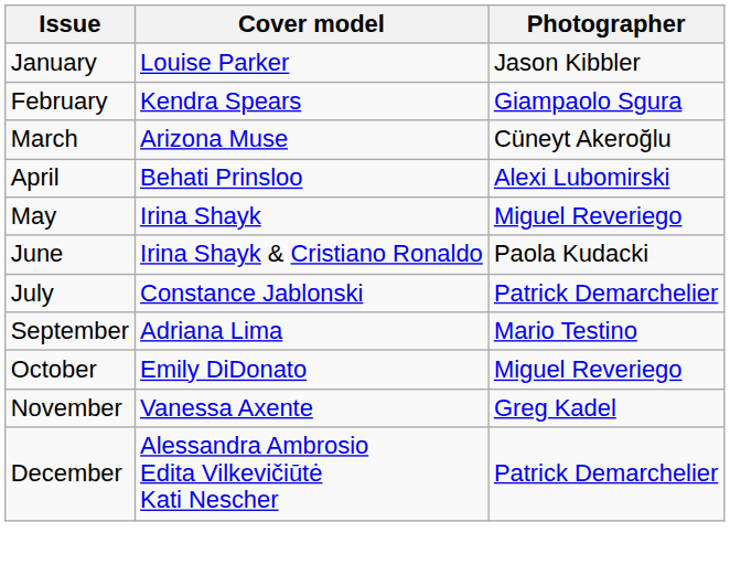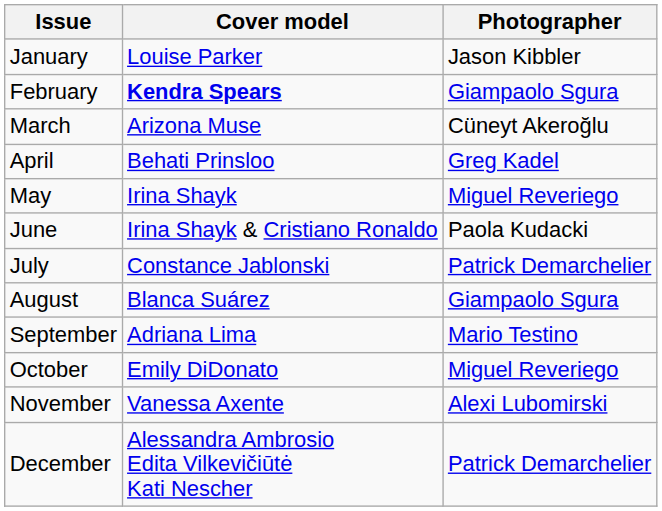 <table class="wikitable">
 <tr>
 <th>Issue</th>
 <th>Cover model</th>
 <th>Photographer</th>
 </tr>
 <tr>
 <td>January</td>
 <td><a href='#'>Louise Parker</a></td>
 <td>Jason Kibbler</td>
 </tr>
 <tr>
 <td>February</td>
-<td><a href='#'>Kendra Spears</a></td>
+<td><strong><a href='#'>Kendra Spears</a></strong></td>
 <td><a href='#'>Giampaolo Sgura</a></td>
 </tr>
 <tr>
 <td>March</td>
 <td><a href='#'>Arizona Muse</a></td>
 <td>Cüneyt Akeroğlu</td>
 </tr>
 <tr>
 <td>April</td>
 <td><a href='#'>Behati Prinsloo</a></td>
-<td><a href='#'>Alexi Lubomirski</a></td>
+<td><a href='#'>Greg Kadel</a></td>
 </tr>
 <tr>
 <td>May</td>
 <td><a href='#'>Irina Shayk</a></td>
 <td><a href='#'>Miguel Reveriego</a></td>
 </tr>
 <tr>
 <td>June</td>
 <td><a href='#'>Irina Shayk</a> & <a href='#'>Cristiano Ronaldo</a></td>
 <td>Paola Kudacki</td>
 </tr>
 <tr>
 <td>July</td>
 <td><a href='#'>Constance Jablonski</a></td>
 <td><a href='#'>Patrick Demarchelier</a></td>
 </tr>
 <tr>
+<td>August</td>
+<td><a href='#'>Blanca Suárez</a></td>
+<td><a href='#'>Giampaolo Sgura</a></td>
+</tr>
+<tr>
 <td>September</td>
 <td><a href='#'>Adriana Lima</a></td>
 <td><a href='#'>Mario Testino</a></td>
 </tr>
 <tr>
 <td>October</td>
 <td><a href='#'>Emily DiDonato</a></td>
 <td><a href='#'>Miguel Reveriego</a></td>
 </tr>
 <tr>
 <td>November</td>
 <td><a href='#'>Vanessa Axente</a></td>
-<td><a href='#'>Greg Kadel</a></td>
+<td><a href='#'>Alexi Lubomirski</a></td>
 </tr>
 <tr>
 <td>December</td>
 <td><a href='#'>Alessandra Ambrosio</a><br><a href='#'>Edita Vilkevičiūtė</a><br><a href='#'>Kati Nescher</a></td>
 <td><a href='#'>Patrick Demarchelier</a></td>
 </tr>
 </table>
